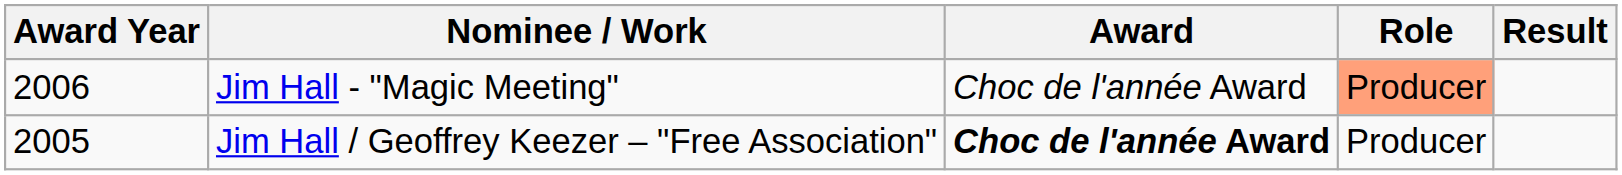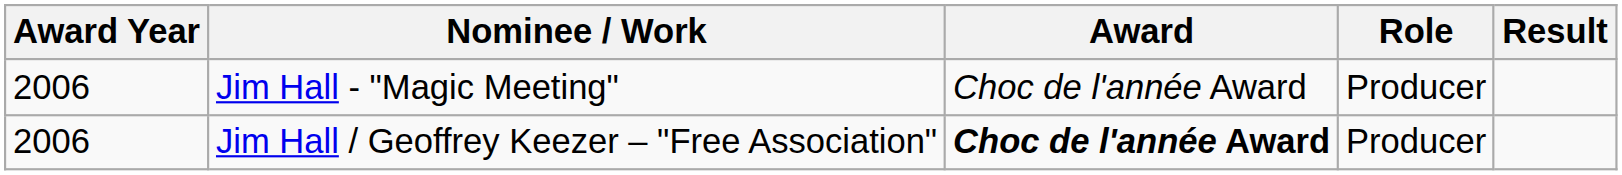 <table class="wikitable">
 <tr>
 <th>Award Year</th>
 <th>Nominee / Work</th>
 <th>Award</th>
 <th>Role</th>
 <th>Result</th>
 </tr>
 <tr>
 <td>2006</td>
 <td><a href='#'>Jim Hall</a> - "Magic Meeting"</td>
 <td><em>Choc de l'année</em> Award</td>
-<td style="background: lightsalmon;">Producer</td>
+<td>Producer</td>
 <td></td>
 </tr>
 <tr>
-<td>2005</td>
+<td>2006</td>
 <td><a href='#'>Jim Hall</a> / Geoffrey Keezer – "Free Association"</td>
 <td><strong><em>Choc de l'année</em> Award</strong></td>
 <td>Producer</td>
 <td></td>
 </tr>
 </table>
